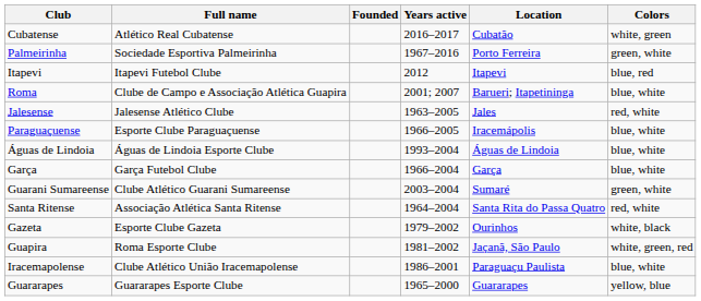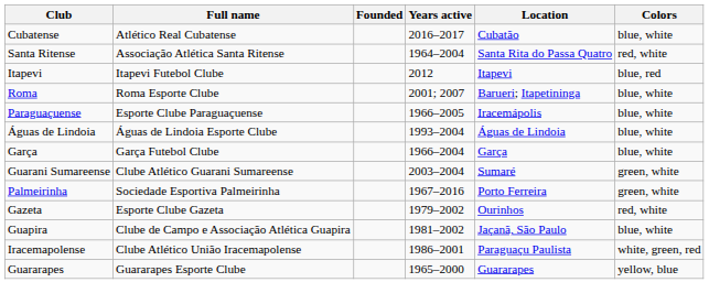 <table class="wikitable sortable">
 <tr>
 <th>Club</th>
 <th>Full name</th>
 <th>Founded</th>
 <th>Years active</th>
 <th>Location</th>
 <th>Colors</th>
 </tr>
 <tr>
 <td>Cubatense</td>
 <td>Atlético Real Cubatense</td>
 <td></td>
 <td>2016–2017</td>
 <td><a href='#'>Cubatão</a></td>
-<td>white, green</td>
+<td>blue, white</td>
 </tr>
 <tr>
-<td><a href='#'>Palmeirinha</a></td>
-<td>Sociedade Esportiva Palmeirinha</td>
+<td>Santa Ritense</td>
+<td>Associação Atlética Santa Ritense</td>
 <td></td>
-<td>1967–2016</td>
-<td><a href='#'>Porto Ferreira</a></td>
-<td>green, white</td>
+<td>1964–2004</td>
+<td><a href='#'>Santa Rita do Passa Quatro</a></td>
+<td>red, white</td>
 </tr>
 <tr>
 <td>Itapevi</td>
 <td>Itapevi Futebol Clube</td>
 <td></td>
 <td>2012</td>
 <td><a href='#'>Itapevi</a></td>
 <td>blue, red</td>
 </tr>
 <tr>
 <td><a href='#'>Roma</a></td>
-<td>Clube de Campo e Associação Atlética Guapira</td>
+<td>Roma Esporte Clube</td>
 <td></td>
 <td>2001; 2007</td>
 <td><a href='#'>Barueri</a>; <a href='#'>Itapetininga</a></td>
 <td>blue, white</td>
-</tr>
-<tr>
-<td><a href='#'>Jalesense</a></td>
-<td>Jalesense Atlético Clube</td>
-<td></td>
-<td>1963–2005</td>
-<td><a href='#'>Jales</a></td>
-<td>red, white</td>
 </tr>
 <tr>
 <td><a href='#'>Paraguaçuense</a></td>
 <td>Esporte Clube Paraguaçuense</td>
 <td></td>
 <td>1966–2005</td>
 <td><a href='#'>Iracemápolis</a></td>
 <td>blue, white</td>
 </tr>
 <tr>
 <td>Águas de Lindoia</td>
 <td>Águas de Lindoia Esporte Clube</td>
 <td></td>
 <td>1993–2004</td>
 <td><a href='#'>Águas de Lindoia</a></td>
 <td>blue, white</td>
 </tr>
 <tr>
 <td>Garça</td>
 <td>Garça Futebol Clube</td>
 <td></td>
 <td>1966–2004</td>
 <td><a href='#'>Garça</a></td>
 <td>blue, white</td>
 </tr>
 <tr>
 <td>Guarani Sumareense</td>
 <td>Clube Atlético Guarani Sumareense</td>
 <td></td>
 <td>2003–2004</td>
 <td><a href='#'>Sumaré</a></td>
 <td>green, white</td>
 </tr>
 <tr>
-<td>Santa Ritense</td>
-<td>Associação Atlética Santa Ritense</td>
+<td><a href='#'>Palmeirinha</a></td>
+<td>Sociedade Esportiva Palmeirinha</td>
 <td></td>
-<td>1964–2004</td>
-<td><a href='#'>Santa Rita do Passa Quatro</a></td>
-<td>red, white</td>
+<td>1967–2016</td>
+<td><a href='#'>Porto Ferreira</a></td>
+<td>green, white</td>
 </tr>
 <tr>
 <td>Gazeta</td>
 <td>Esporte Clube Gazeta</td>
 <td></td>
 <td>1979–2002</td>
 <td><a href='#'>Ourinhos</a></td>
-<td>white, black</td>
+<td>red, white</td>
 </tr>
 <tr>
 <td>Guapira</td>
-<td>Roma Esporte Clube</td>
+<td>Clube de Campo e Associação Atlética Guapira</td>
 <td></td>
 <td>1981–2002</td>
 <td><a href='#'>Jaçanã, São Paulo</a></td>
-<td>white, green, red</td>
+<td>blue, white</td>
 </tr>
 <tr>
 <td>Iracemapolense</td>
 <td>Clube Atlético União Iracemapolense</td>
 <td></td>
 <td>1986–2001</td>
 <td><a href='#'>Paraguaçu Paulista</a></td>
-<td>blue, white</td>
+<td>white, green, red</td>
 </tr>
 <tr>
 <td>Guararapes</td>
 <td>Guararapes Esporte Clube</td>
 <td></td>
 <td>1965–2000</td>
 <td><a href='#'>Guararapes</a></td>
 <td>yellow, blue</td>
 </tr>
 </table>
